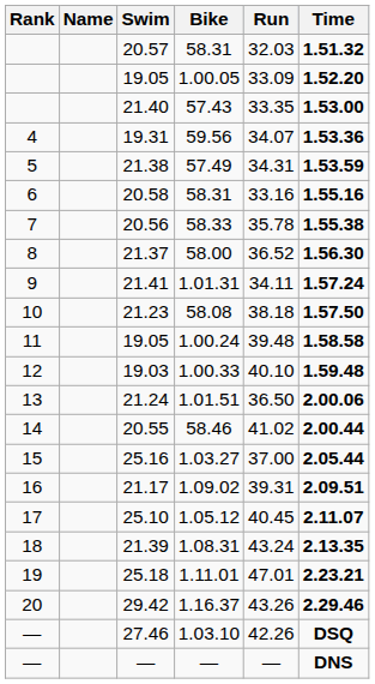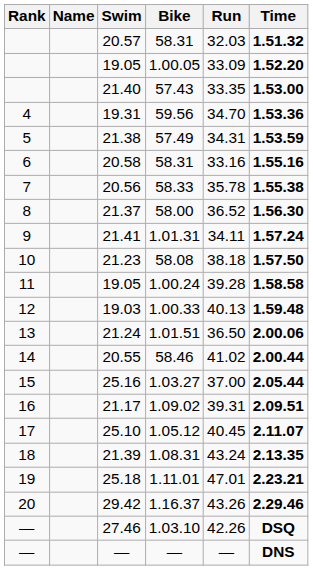 <table class="wikitable sortable" style=" text-align:center;">
 <tr bgcolor="lightsteelblue">
 <th>Rank</th>
 <th>Name</th>
 <th>Swim</th>
 <th>Bike</th>
 <th>Run</th>
 <th>Time</th>
 </tr>
 <tr>
 <td></td>
 <td align="left"></td>
 <td>20.57</td>
 <td>58.31</td>
 <td>32.03</td>
 <td><strong>1.51.32</strong></td>
 </tr>
 <tr>
 <td></td>
 <td align="left"></td>
 <td>19.05</td>
 <td>1.00.05</td>
 <td>33.09</td>
 <td><strong>1.52.20</strong></td>
 </tr>
 <tr>
 <td></td>
 <td align="left"></td>
 <td>21.40</td>
 <td>57.43</td>
 <td>33.35</td>
 <td><strong>1.53.00</strong></td>
 </tr>
 <tr>
 <td>4</td>
 <td align="left"></td>
 <td>19.31</td>
 <td>59.56</td>
-<td>34.07</td>
+<td>34.70</td>
 <td><strong>1.53.36</strong></td>
 </tr>
 <tr>
 <td>5</td>
 <td align="left"></td>
 <td>21.38</td>
 <td>57.49</td>
 <td>34.31</td>
 <td><strong>1.53.59</strong></td>
 </tr>
 <tr>
 <td>6</td>
 <td align="left"></td>
 <td>20.58</td>
 <td>58.31</td>
 <td>33.16</td>
 <td><strong>1.55.16</strong></td>
 </tr>
 <tr>
 <td>7</td>
 <td align="left"></td>
 <td>20.56</td>
 <td>58.33</td>
 <td>35.78</td>
 <td><strong>1.55.38</strong></td>
 </tr>
 <tr>
 <td>8</td>
 <td align="left"></td>
 <td>21.37</td>
 <td>58.00</td>
 <td>36.52</td>
 <td><strong>1.56.30</strong></td>
 </tr>
 <tr>
 <td>9</td>
 <td align="left"></td>
 <td>21.41</td>
 <td>1.01.31</td>
 <td>34.11</td>
 <td><strong>1.57.24</strong></td>
 </tr>
 <tr>
 <td>10</td>
 <td align="left"></td>
 <td>21.23</td>
 <td>58.08</td>
 <td>38.18</td>
 <td><strong>1.57.50</strong></td>
 </tr>
 <tr>
 <td>11</td>
 <td align="left"></td>
 <td>19.05</td>
 <td>1.00.24</td>
-<td>39.48</td>
+<td>39.28</td>
 <td><strong>1.58.58</strong></td>
 </tr>
 <tr>
 <td>12</td>
 <td align="left"></td>
 <td>19.03</td>
 <td>1.00.33</td>
-<td>40.10</td>
+<td>40.13</td>
 <td><strong>1.59.48</strong></td>
 </tr>
 <tr>
 <td>13</td>
 <td align="left"></td>
 <td>21.24</td>
 <td>1.01.51</td>
 <td>36.50</td>
 <td><strong>2.00.06</strong></td>
 </tr>
 <tr>
 <td>14</td>
 <td align="left"></td>
 <td>20.55</td>
 <td>58.46</td>
 <td>41.02</td>
 <td><strong>2.00.44</strong></td>
 </tr>
 <tr>
 <td>15</td>
 <td align="left"></td>
 <td>25.16</td>
 <td>1.03.27</td>
 <td>37.00</td>
 <td><strong>2.05.44</strong></td>
 </tr>
 <tr>
 <td>16</td>
 <td align="left"></td>
 <td>21.17</td>
 <td>1.09.02</td>
 <td>39.31</td>
 <td><strong>2.09.51</strong></td>
 </tr>
 <tr>
 <td>17</td>
 <td align="left"></td>
 <td>25.10</td>
 <td>1.05.12</td>
 <td>40.45</td>
 <td><strong>2.11.07</strong></td>
 </tr>
 <tr>
 <td>18</td>
 <td align="left"></td>
 <td>21.39</td>
 <td>1.08.31</td>
 <td>43.24</td>
 <td><strong>2.13.35</strong></td>
 </tr>
 <tr>
 <td>19</td>
 <td align="left"></td>
 <td>25.18</td>
 <td>1.11.01</td>
 <td>47.01</td>
 <td><strong>2.23.21</strong></td>
 </tr>
 <tr>
 <td>20</td>
 <td align="left"></td>
 <td>29.42</td>
 <td>1.16.37</td>
 <td>43.26</td>
 <td><strong>2.29.46</strong></td>
 </tr>
 <tr>
 <td>—</td>
 <td align="left"></td>
 <td>27.46</td>
 <td>1.03.10</td>
 <td>42.26</td>
 <td><strong>DSQ</strong></td>
 </tr>
 <tr>
 <td>—</td>
 <td align="left"></td>
 <td>—</td>
 <td>—</td>
 <td>—</td>
 <td><strong>DNS</strong></td>
 </tr>
 </table>
